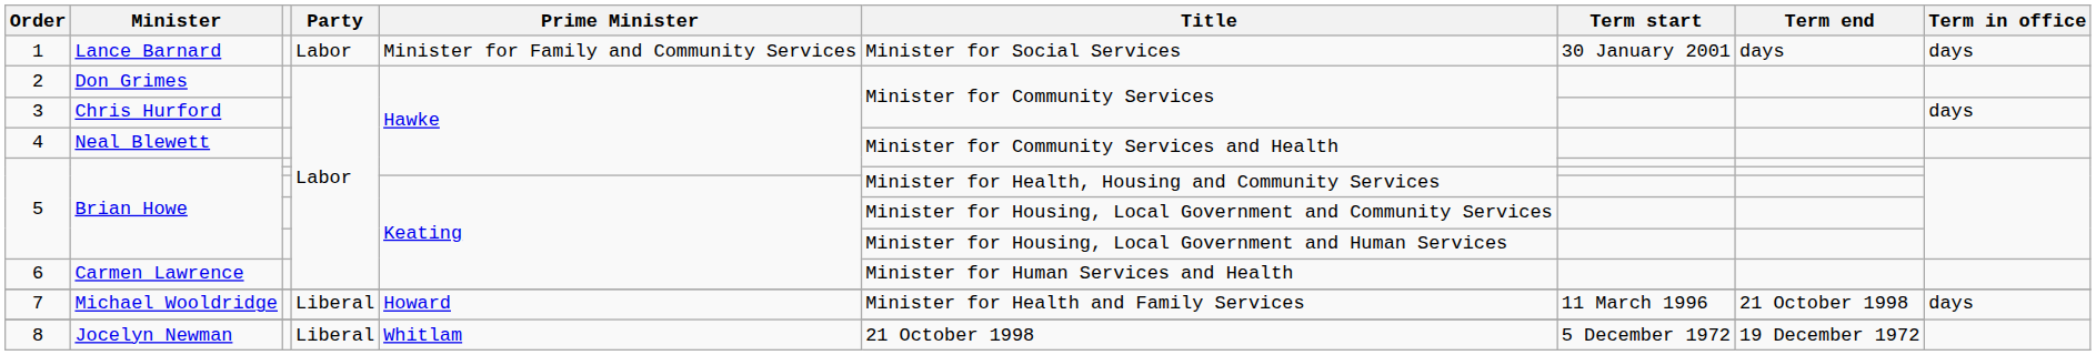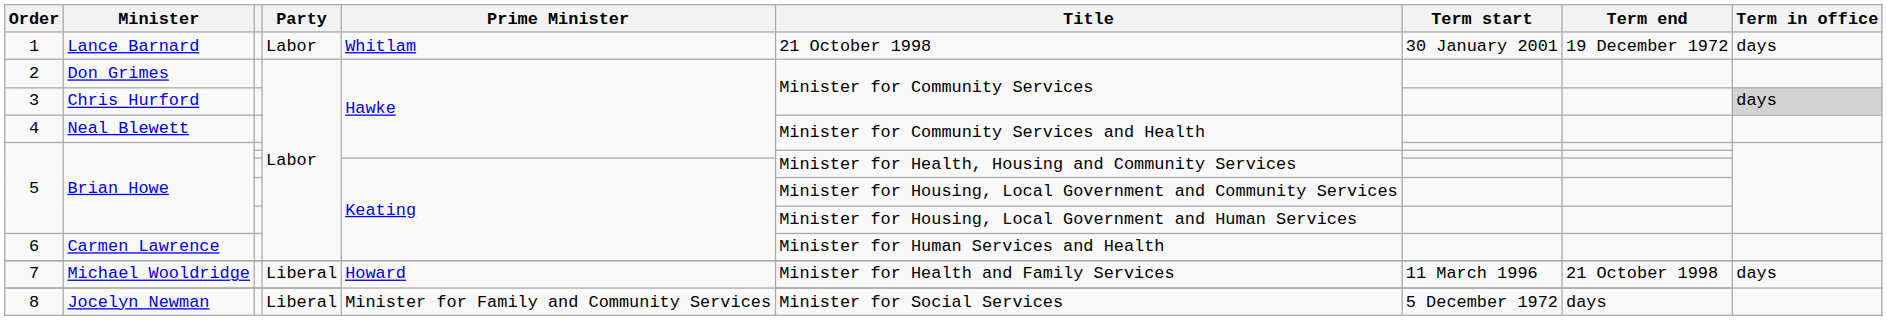 <table class="wikitable">
 <tr>
 <th>Order</th>
 <th>Minister</th>
 <th></th>
 <th>Party</th>
 <th>Prime Minister</th>
 <th>Title</th>
 <th>Term start</th>
 <th>Term end</th>
 <th>Term in office</th>
 </tr>
 <tr>
 <td align="center">1</td>
 <td><a href='#'>Lance Barnard</a></td>
 <td></td>
 <td>Labor</td>
-<td>Minister for Family and Community Services</td>
-<td>Minister for Social Services</td>
+<td><a href='#'>Whitlam</a></td>
+<td align="left">21 October 1998</td>
 <td align="left">30 January 2001</td>
-<td align="left"> days</td>
+<td align="left">19 December 1972</td>
 <td align="left"> days</td>
 </tr>
 <tr>
 <td align="center">2</td>
 <td><a href='#'>Don Grimes</a></td>
 <td></td>
 <td rowspan="9">Labor</td>
 <td rowspan="5"><a href='#'>Hawke</a></td>
 <td rowspan="2">Minister for Community Services</td>
 <td align="left"></td>
 <td align="left"></td>
 <td align="left"></td>
 </tr>
 <tr>
 <td align="center">3</td>
 <td><a href='#'>Chris Hurford</a></td>
 <td></td>
 <td align="left"></td>
 <td align="left"></td>
-<td align="left"> days</td>
+<td align="left" style="background: lightgrey;"> days</td>
 </tr>
 <tr>
 <td align="center">4</td>
 <td><a href='#'>Neal Blewett</a></td>
 <td></td>
 <td rowspan="2">Minister for Community Services and Health</td>
 <td align="left"></td>
 <td align="left"></td>
 <td align="left"></td>
 </tr>
 <tr>
 <td rowspan="5" align="center">5</td>
 <td rowspan="5"><a href='#'>Brian Howe</a></td>
 <td></td>
 <td align="left"></td>
 <td align="left"></td>
 <td rowspan="5" align="left"></td>
 </tr>
 <tr>
 <td></td>
 <td rowspan="2">Minister for Health, Housing and Community Services</td>
 <td align="left"></td>
 <td align="left"></td>
 </tr>
 <tr>
 <td></td>
 <td rowspan="4"><a href='#'>Keating</a></td>
 <td align="left"></td>
 <td align="left"></td>
 </tr>
 <tr>
 <td></td>
 <td>Minister for Housing, Local Government and Community Services</td>
 <td align="left"></td>
 <td align="left"></td>
 </tr>
 <tr>
 <td></td>
 <td>Minister for Housing, Local Government and Human Services</td>
 <td align="left"></td>
 <td align="left"></td>
 </tr>
 <tr>
 <td align="center">6</td>
 <td><a href='#'>Carmen Lawrence</a></td>
 <td></td>
 <td>Minister for Human Services and Health</td>
 <td align="left"></td>
 <td align="left"></td>
 <td align="left"></td>
 </tr>
 <tr>
 </tr>
 <tr>
 <td align="center">7</td>
 <td><a href='#'>Michael Wooldridge</a></td>
 <td></td>
 <td>Liberal</td>
 <td rowspan="2"><a href='#'>Howard</a></td>
 <td>Minister for Health and Family Services</td>
 <td align="left">11 March 1996</td>
 <td align="left">21 October 1998</td>
 <td align="left"> days</td>
 </tr>
 <tr>
 </tr>
 <tr>
 <td align="center">8</td>
 <td><a href='#'>Jocelyn Newman</a></td>
 <td></td>
 <td>Liberal</td>
-<td><a href='#'>Whitlam</a></td>
-<td align="left">21 October 1998</td>
+<td>Minister for Family and Community Services</td>
+<td>Minister for Social Services</td>
 <td align="left">5 December 1972</td>
-<td align="left">19 December 1972</td>
+<td align="left"> days</td>
 </tr>
 </table>
